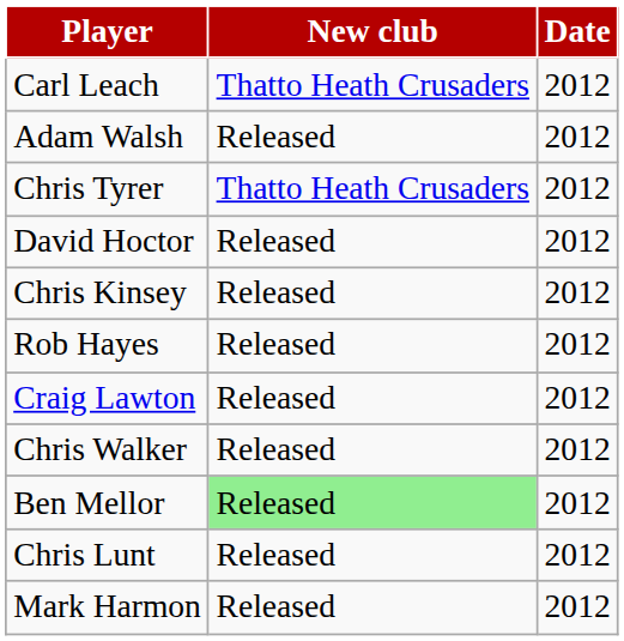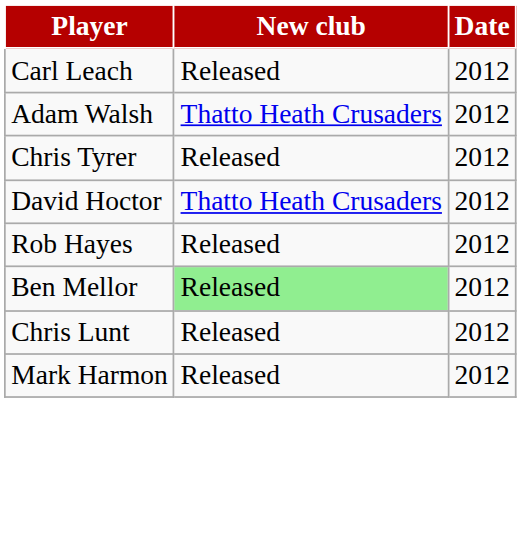 <table class="wikitable">
 <tr>
 <th scope="col" style="background:#B50000; color:white; border:solid white 1px">Player</th>
 <th scope="col" style="background:#B50000; color:white; border:solid white 1px">New club</th>
 <th scope="col" style="background:#B50000; color:white; border:solid white 1px">Date</th>
 </tr>
 <tr>
 <td> Carl Leach</td>
+<td>Released</td>
+<td>2012</td>
+</tr>
+<tr>
+<td> Adam Walsh</td>
 <td><a href='#'>Thatto Heath Crusaders</a></td>
 <td>2012</td>
 </tr>
 <tr>
-<td> Adam Walsh</td>
+<td> Chris Tyrer</td>
 <td>Released</td>
 <td>2012</td>
 </tr>
 <tr>
-<td> Chris Tyrer</td>
+<td> David Hoctor</td>
 <td><a href='#'>Thatto Heath Crusaders</a></td>
 <td>2012</td>
 </tr>
 <tr>
-<td> David Hoctor</td>
-<td>Released</td>
-<td>2012</td>
-</tr>
-<tr>
-<td> Chris Kinsey</td>
-<td>Released</td>
-<td>2012</td>
-</tr>
-<tr>
 <td> Rob Hayes</td>
-<td>Released</td>
-<td>2012</td>
-</tr>
-<tr>
-<td> <a href='#'>Craig Lawton</a></td>
-<td>Released</td>
-<td>2012</td>
-</tr>
-<tr>
-<td> Chris Walker</td>
 <td>Released</td>
 <td>2012</td>
 </tr>
 <tr>
 <td> Ben Mellor</td>
 <td style="background: lightgreen;">Released</td>
 <td>2012</td>
 </tr>
 <tr>
 <td> Chris Lunt</td>
 <td>Released</td>
 <td>2012</td>
 </tr>
 <tr>
 <td> Mark Harmon</td>
 <td>Released</td>
 <td>2012</td>
 </tr>
 </table>
